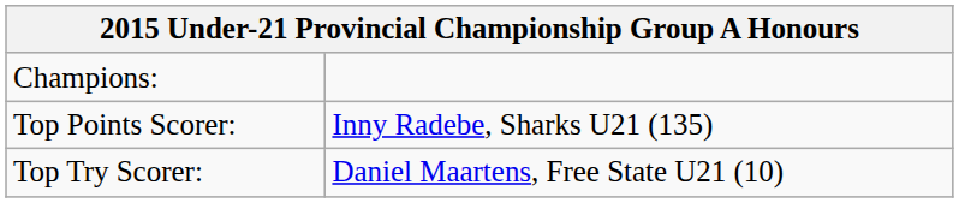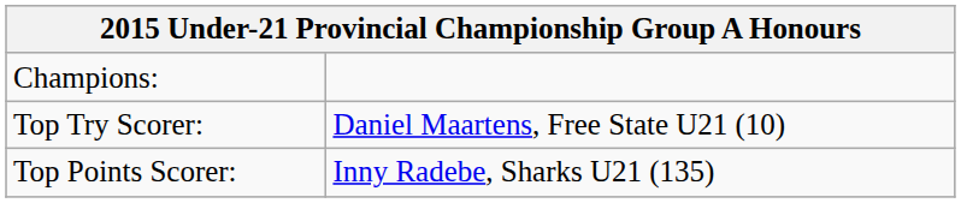 <table class="wikitable" style="text-align:left; font-size:100%; width:40%; margin:1em auto 1em auto;">
 <tr>
 <th colspan=2><strong>2015 Under-21 Provincial Championship Group A Honours</strong></th>
 </tr>
 <tr>
 <td>Champions:</td>
 <td></td>
 </tr>
 <tr>
+<td>Top Try Scorer:</td>
+<td><a href='#'>Daniel Maartens</a>, Free State U21 (10)</td>
+</tr>
+<tr>
 <td>Top Points Scorer:</td>
 <td><a href='#'>Inny Radebe</a>, Sharks U21 (135)</td>
 </tr>
-<tr>
-<td>Top Try Scorer:</td>
-<td><a href='#'>Daniel Maartens</a>, Free State U21 (10)</td>
-</tr>
 </table>
